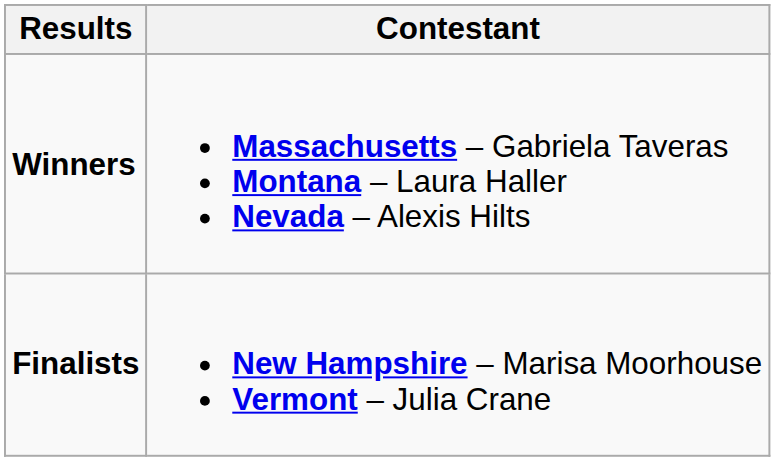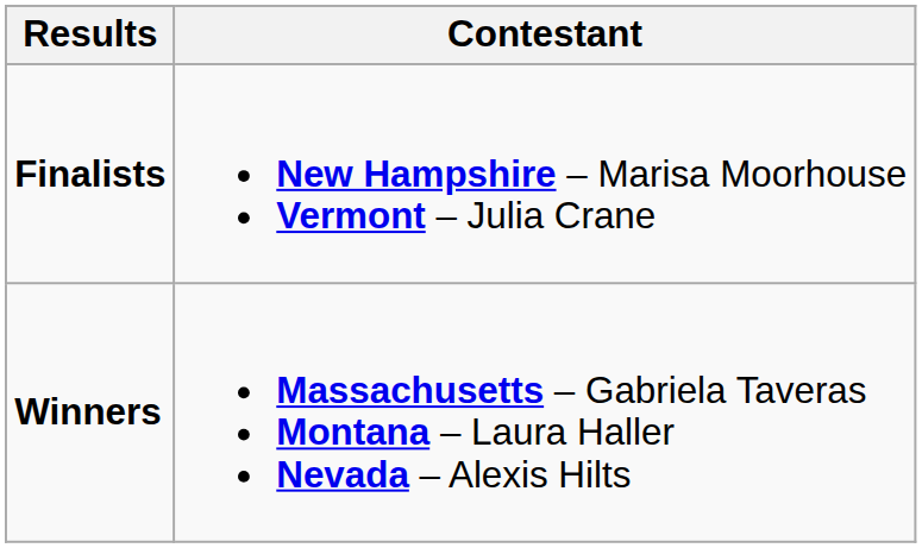 <table class="wikitable">
 <tr>
 <th>Results</th>
 <th>Contestant</th>
 </tr>
 <tr>
+<td><strong>Finalists</strong></td>
+<td><br><ul><li> <strong><a href='#'>New Hampshire</a></strong> – Marisa Moorhouse</li><li> <strong><a href='#'>Vermont</a></strong> – Julia Crane</li></ul></td>
+</tr>
+<tr>
 <td><strong>Winners</strong></td>
 <td><br><ul><li> <strong><a href='#'>Massachusetts</a></strong> – Gabriela Taveras</li><li> <strong><a href='#'>Montana</a></strong> – Laura Haller</li><li> <strong><a href='#'>Nevada</a></strong> – Alexis Hilts</li></ul></td>
 </tr>
-<tr>
-<td><strong>Finalists</strong></td>
-<td><br><ul><li> <strong><a href='#'>New Hampshire</a></strong> – Marisa Moorhouse</li><li> <strong><a href='#'>Vermont</a></strong> – Julia Crane</li></ul></td>
-</tr>
 </table>
